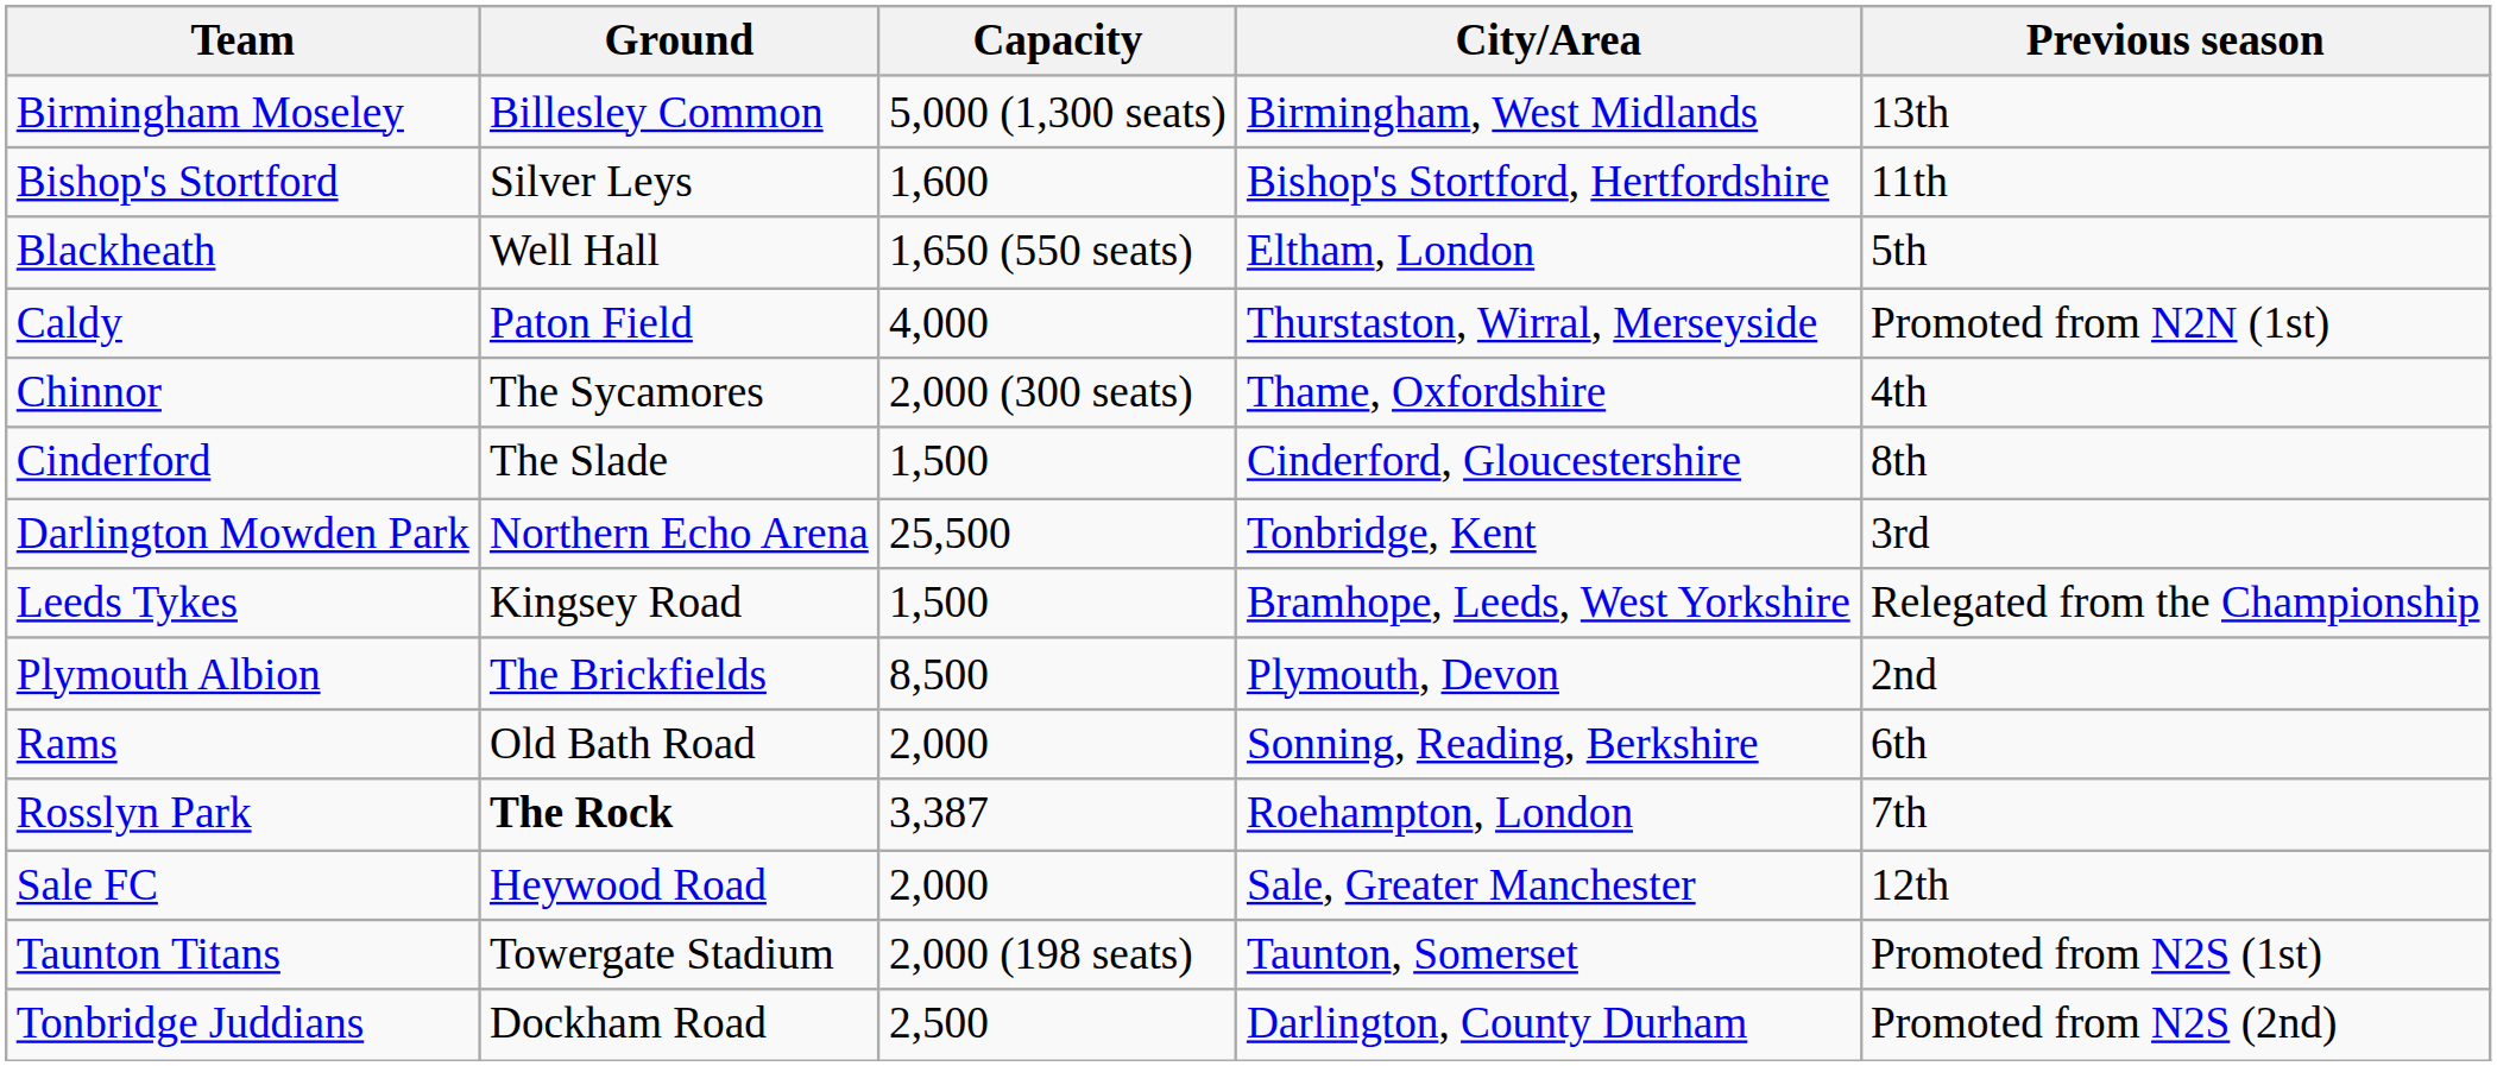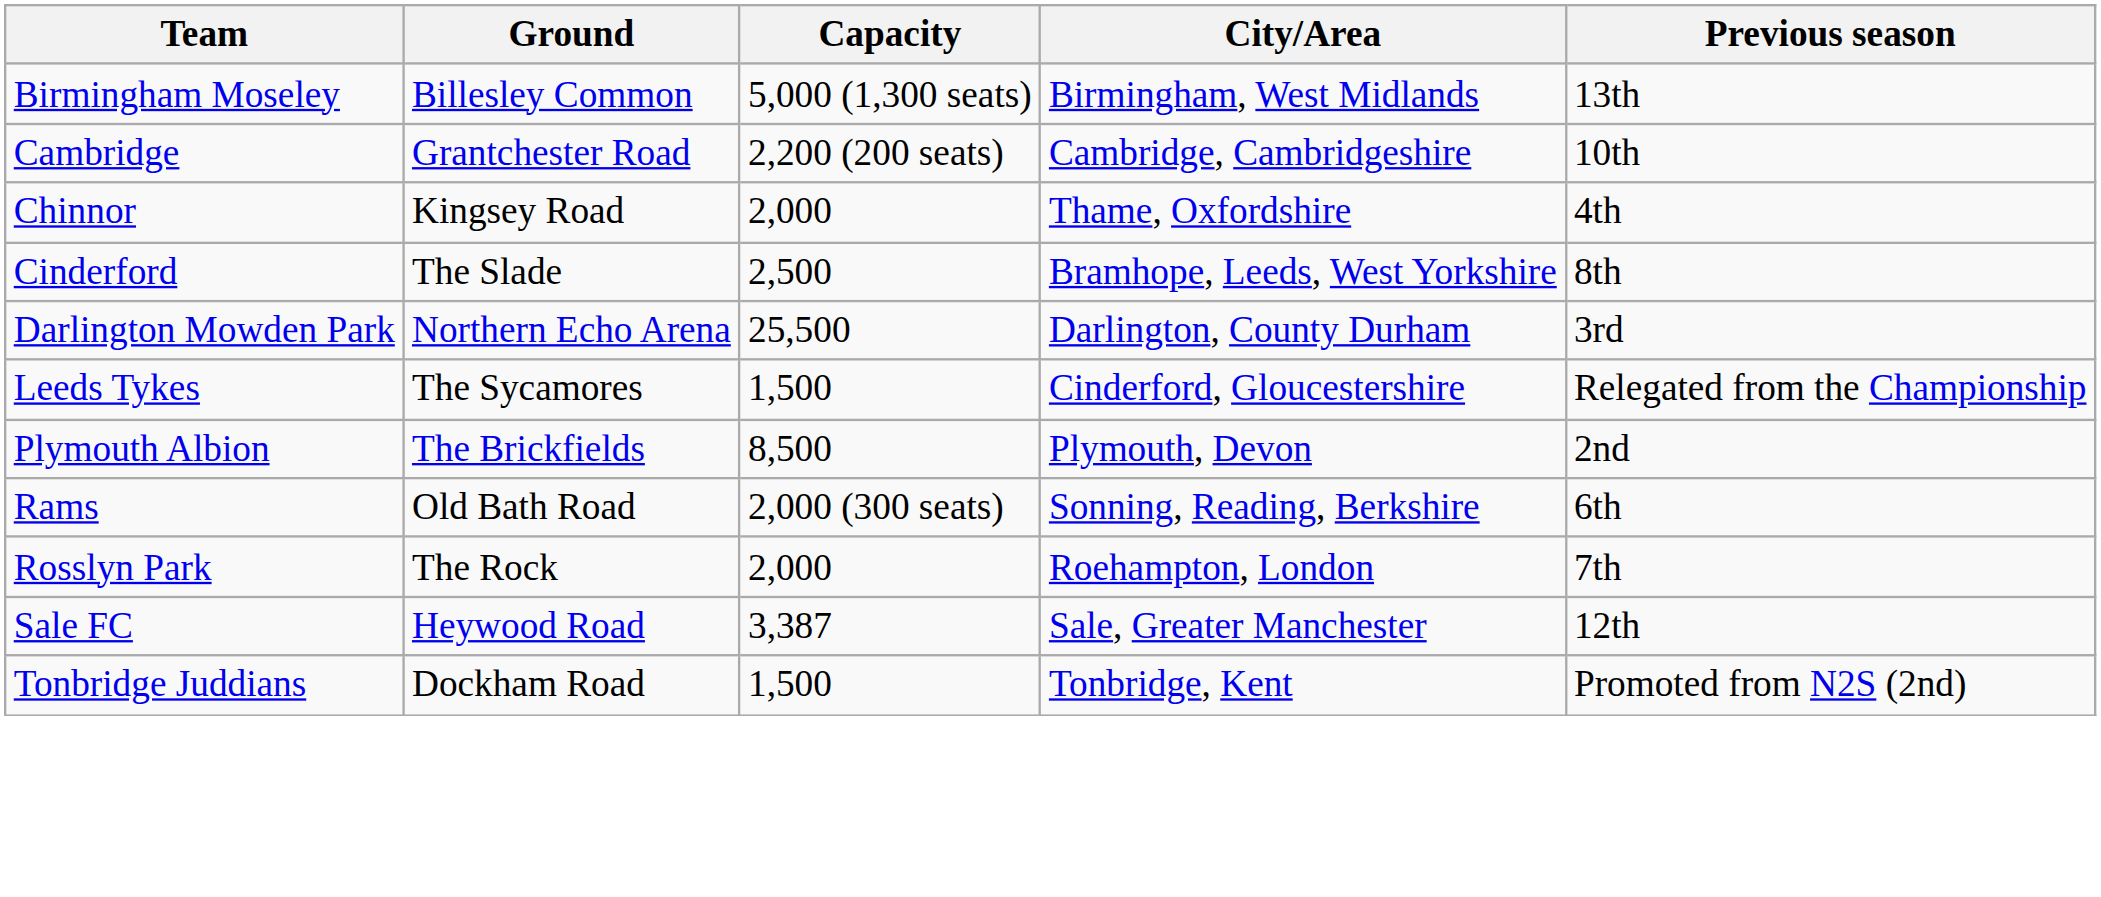 <table class="wikitable sortable">
 <tr>
 <th>Team</th>
 <th>Ground</th>
 <th>Capacity</th>
 <th>City/Area</th>
 <th>Previous season</th>
 </tr>
 <tr>
 <td><a href='#'>Birmingham Moseley</a></td>
 <td><a href='#'>Billesley Common</a></td>
 <td>5,000 (1,300 seats)</td>
 <td><a href='#'>Birmingham</a>, <a href='#'>West Midlands</a></td>
 <td>13th</td>
 </tr>
 <tr>
-<td><a href='#'>Bishop's Stortford</a></td>
-<td>Silver Leys</td>
-<td>1,600</td>
-<td><a href='#'>Bishop's Stortford</a>, <a href='#'>Hertfordshire</a></td>
-<td>11th</td>
-</tr>
-<tr>
-<td><a href='#'>Blackheath</a></td>
-<td>Well Hall</td>
-<td>1,650 (550 seats)</td>
-<td><a href='#'>Eltham</a>, <a href='#'>London</a></td>
-<td>5th</td>
-</tr>
-<tr>
-<td><a href='#'>Caldy</a></td>
-<td><a href='#'>Paton Field</a></td>
-<td>4,000</td>
-<td><a href='#'>Thurstaston</a>, <a href='#'>Wirral</a>, <a href='#'>Merseyside</a></td>
-<td>Promoted from <a href='#'>N2N</a> (1st)</td>
+<td><a href='#'>Cambridge</a></td>
+<td><a href='#'>Grantchester Road</a></td>
+<td>2,200 (200 seats)</td>
+<td><a href='#'>Cambridge</a>, <a href='#'>Cambridgeshire</a></td>
+<td>10th</td>
 </tr>
 <tr>
 <td><a href='#'>Chinnor</a></td>
-<td>The Sycamores</td>
-<td>2,000 (300 seats)</td>
+<td>Kingsey Road</td>
+<td>2,000</td>
 <td><a href='#'>Thame</a>, <a href='#'>Oxfordshire</a></td>
 <td>4th</td>
 </tr>
 <tr>
 <td><a href='#'>Cinderford</a></td>
 <td>The Slade</td>
-<td>1,500</td>
-<td><a href='#'>Cinderford</a>, <a href='#'>Gloucestershire</a></td>
+<td>2,500</td>
+<td><a href='#'>Bramhope</a>, <a href='#'>Leeds</a>, <a href='#'>West Yorkshire</a></td>
 <td>8th</td>
 </tr>
 <tr>
 <td><a href='#'>Darlington Mowden Park</a></td>
 <td><a href='#'>Northern Echo Arena</a></td>
 <td>25,500</td>
-<td><a href='#'>Tonbridge</a>, <a href='#'>Kent</a></td>
+<td><a href='#'>Darlington</a>, <a href='#'>County Durham</a></td>
 <td>3rd</td>
 </tr>
 <tr>
 <td><a href='#'>Leeds Tykes</a></td>
-<td>Kingsey Road</td>
+<td>The Sycamores</td>
 <td>1,500</td>
-<td><a href='#'>Bramhope</a>, <a href='#'>Leeds</a>, <a href='#'>West Yorkshire</a></td>
+<td><a href='#'>Cinderford</a>, <a href='#'>Gloucestershire</a></td>
 <td>Relegated from the <a href='#'>Championship</a></td>
 </tr>
 <tr>
 <td><a href='#'>Plymouth Albion</a></td>
 <td><a href='#'>The Brickfields</a></td>
 <td>8,500</td>
 <td><a href='#'>Plymouth</a>, <a href='#'>Devon</a></td>
 <td>2nd</td>
 </tr>
 <tr>
 <td><a href='#'>Rams</a></td>
 <td>Old Bath Road</td>
-<td>2,000</td>
+<td>2,000 (300 seats)</td>
 <td><a href='#'>Sonning</a>, <a href='#'>Reading</a>, <a href='#'>Berkshire</a></td>
 <td>6th</td>
 </tr>
 <tr>
 <td><a href='#'>Rosslyn Park</a></td>
-<td><strong>The Rock</strong></td>
-<td>3,387</td>
+<td>The Rock</td>
+<td>2,000</td>
 <td><a href='#'>Roehampton</a>, <a href='#'>London</a></td>
 <td>7th</td>
 </tr>
 <tr>
 <td><a href='#'>Sale FC</a></td>
 <td><a href='#'>Heywood Road</a></td>
-<td>2,000</td>
+<td>3,387</td>
 <td><a href='#'>Sale</a>, <a href='#'>Greater Manchester</a></td>
 <td>12th</td>
 </tr>
 <tr>
-<td><a href='#'>Taunton Titans</a></td>
-<td>Towergate Stadium</td>
-<td>2,000 (198 seats)</td>
-<td><a href='#'>Taunton</a>, <a href='#'>Somerset</a></td>
-<td>Promoted from <a href='#'>N2S</a> (1st)</td>
-</tr>
-<tr>
 <td><a href='#'>Tonbridge Juddians</a></td>
 <td>Dockham Road</td>
-<td>2,500</td>
-<td><a href='#'>Darlington</a>, <a href='#'>County Durham</a></td>
+<td>1,500</td>
+<td><a href='#'>Tonbridge</a>, <a href='#'>Kent</a></td>
 <td>Promoted from <a href='#'>N2S</a> (2nd)</td>
 </tr>
 <tr>
 </tr>
 </table>
